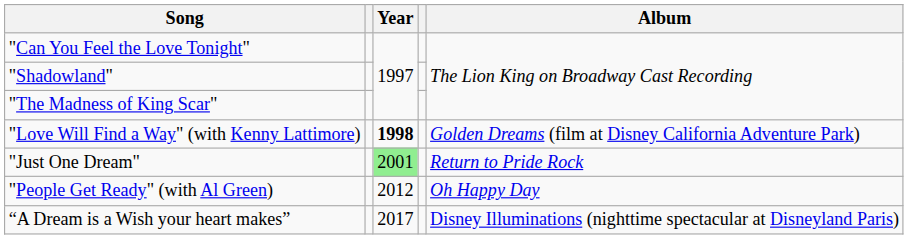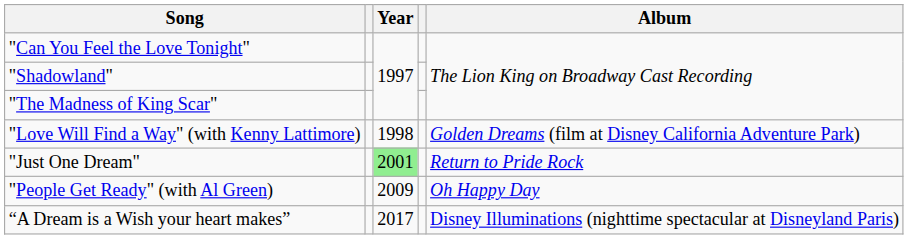 <table class="wikitable">
 <tr>
 <th>Song</th>
 <th></th>
 <th>Year</th>
 <th></th>
 <th>Album</th>
 </tr>
 <tr>
 <td>"<a href='#'>Can You Feel the Love Tonight</a>"</td>
 <td></td>
 <td rowspan="3">1997</td>
 <td></td>
 <td rowspan="3"><em>The Lion King on Broadway Cast Recording</em></td>
 </tr>
 <tr>
 <td>"<a href='#'>Shadowland</a>"</td>
 <td></td>
 <td></td>
 </tr>
 <tr>
 <td>"<a href='#'>The Madness of King Scar</a>"</td>
 <td></td>
 <td></td>
 </tr>
 <tr>
 <td>"<a href='#'>Love Will Find a Way</a>" (with <a href='#'>Kenny Lattimore</a>)</td>
 <td></td>
-<td><strong>1998</strong></td>
+<td>1998</td>
 <td></td>
 <td><em><a href='#'>Golden Dreams</a></em> (film at <a href='#'>Disney California Adventure Park</a>)</td>
 </tr>
 <tr>
 <td>"Just One Dream"</td>
 <td></td>
 <td style="background: lightgreen;">2001</td>
 <td></td>
 <td><em><a href='#'>Return to Pride Rock</a></em></td>
 </tr>
 <tr>
 <td>"<a href='#'>People Get Ready</a>" (with <a href='#'>Al Green</a>)</td>
 <td></td>
-<td>2012</td>
+<td>2009</td>
 <td></td>
 <td><em><a href='#'>Oh Happy Day</a></em></td>
 </tr>
 <tr>
 <td>“A Dream is a Wish your heart makes”</td>
 <td></td>
 <td>2017</td>
 <td></td>
 <td><a href='#'>Disney Illuminations</a> (nighttime spectacular at <a href='#'>Disneyland Paris</a>)</td>
 </tr>
 </table>
